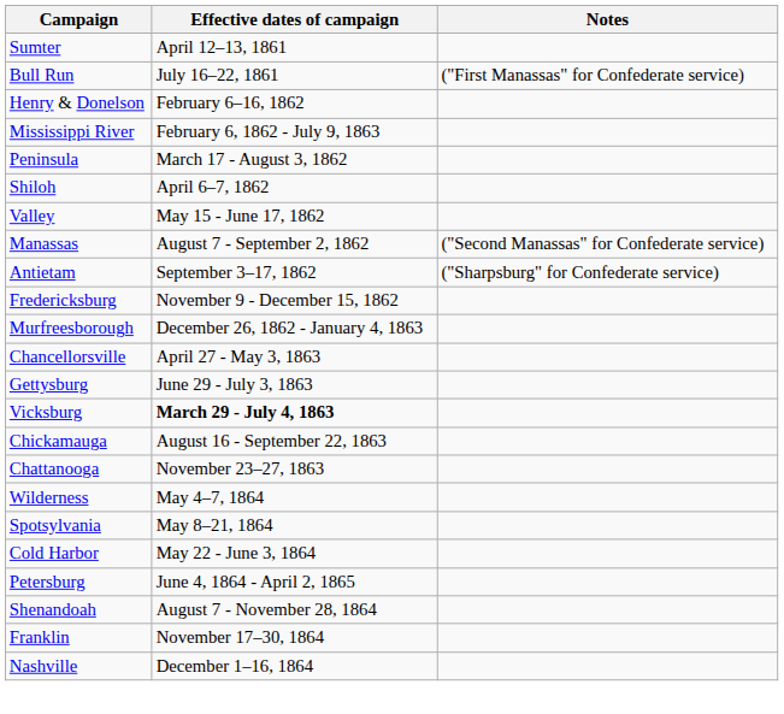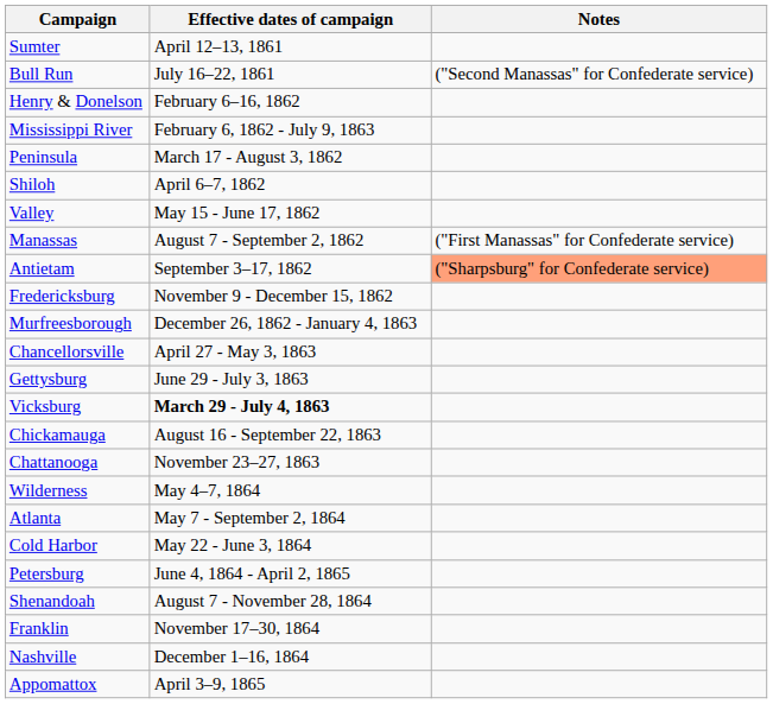 <table class="wikitable sortable">
 <tr>
 <th width="125pt"><strong>Campaign</strong></th>
 <th width="250pt"><strong>Effective dates of campaign</strong></th>
 <th width="300pt"><strong>Notes</strong></th>
 </tr>
 <tr>
 <td><a href='#'>Sumter</a></td>
 <td>April 12–13, 1861</td>
 <td></td>
 </tr>
 <tr>
 <td><a href='#'>Bull Run</a></td>
 <td>July 16–22, 1861</td>
-<td>("First Manassas" for Confederate service)</td>
+<td>("Second Manassas" for Confederate service)</td>
 </tr>
 <tr>
 <td><a href='#'>Henry</a> & <a href='#'>Donelson</a></td>
 <td>February 6–16, 1862</td>
 <td></td>
 </tr>
 <tr>
 <td><a href='#'>Mississippi River</a></td>
 <td>February 6, 1862 - July 9, 1863</td>
 <td></td>
 </tr>
 <tr>
 <td><a href='#'>Peninsula</a></td>
 <td>March 17 - August 3, 1862</td>
 <td></td>
 </tr>
 <tr>
 <td><a href='#'>Shiloh</a></td>
 <td>April 6–7, 1862</td>
 <td></td>
 </tr>
 <tr>
 <td><a href='#'>Valley</a></td>
 <td>May 15 - June 17, 1862</td>
 <td></td>
 </tr>
 <tr>
 <td><a href='#'>Manassas</a></td>
 <td>August 7 - September 2, 1862</td>
-<td>("Second Manassas" for Confederate service)</td>
+<td>("First Manassas" for Confederate service)</td>
 </tr>
 <tr>
 <td><a href='#'>Antietam</a></td>
 <td>September 3–17, 1862</td>
-<td>("Sharpsburg" for Confederate service)</td>
+<td style="background: lightsalmon;">("Sharpsburg" for Confederate service)</td>
 </tr>
 <tr>
 <td><a href='#'>Fredericksburg</a></td>
 <td>November 9 - December 15, 1862</td>
 <td></td>
 </tr>
 <tr>
 <td><a href='#'>Murfreesborough</a></td>
 <td>December 26, 1862 - January 4, 1863</td>
 <td></td>
 </tr>
 <tr>
 <td><a href='#'>Chancellorsville</a></td>
 <td>April 27 - May 3, 1863</td>
 <td></td>
 </tr>
 <tr>
 <td><a href='#'>Gettysburg</a></td>
 <td>June 29 - July 3, 1863</td>
 <td></td>
 </tr>
 <tr>
 <td><a href='#'>Vicksburg</a></td>
 <td><strong>March 29 - July 4, 1863</strong></td>
 <td></td>
 </tr>
 <tr>
 <td><a href='#'>Chickamauga</a></td>
 <td>August 16 - September 22, 1863</td>
 <td></td>
 </tr>
 <tr>
 <td><a href='#'>Chattanooga</a></td>
 <td>November 23–27, 1863</td>
 <td></td>
 </tr>
 <tr>
 <td><a href='#'>Wilderness</a></td>
 <td>May 4–7, 1864</td>
 <td></td>
 </tr>
 <tr>
-<td><a href='#'>Spotsylvania</a></td>
-<td>May 8–21, 1864</td>
+<td><a href='#'>Atlanta</a></td>
+<td>May 7 - September 2, 1864</td>
 <td></td>
 </tr>
 <tr>
 <td><a href='#'>Cold Harbor</a></td>
 <td>May 22 - June 3, 1864</td>
 <td></td>
 </tr>
 <tr>
 <td><a href='#'>Petersburg</a></td>
 <td>June 4, 1864 - April 2, 1865</td>
 <td></td>
 </tr>
 <tr>
 <td><a href='#'>Shenandoah</a></td>
 <td>August 7 - November 28, 1864</td>
 <td></td>
 </tr>
 <tr>
 <td><a href='#'>Franklin</a></td>
 <td>November 17–30, 1864</td>
 <td></td>
 </tr>
 <tr>
 <td><a href='#'>Nashville</a></td>
 <td>December 1–16, 1864</td>
 <td></td>
 </tr>
+<tr>
+<td><a href='#'>Appomattox</a></td>
+<td>April 3–9, 1865</td>
+<td></td>
+</tr>
 </table>
